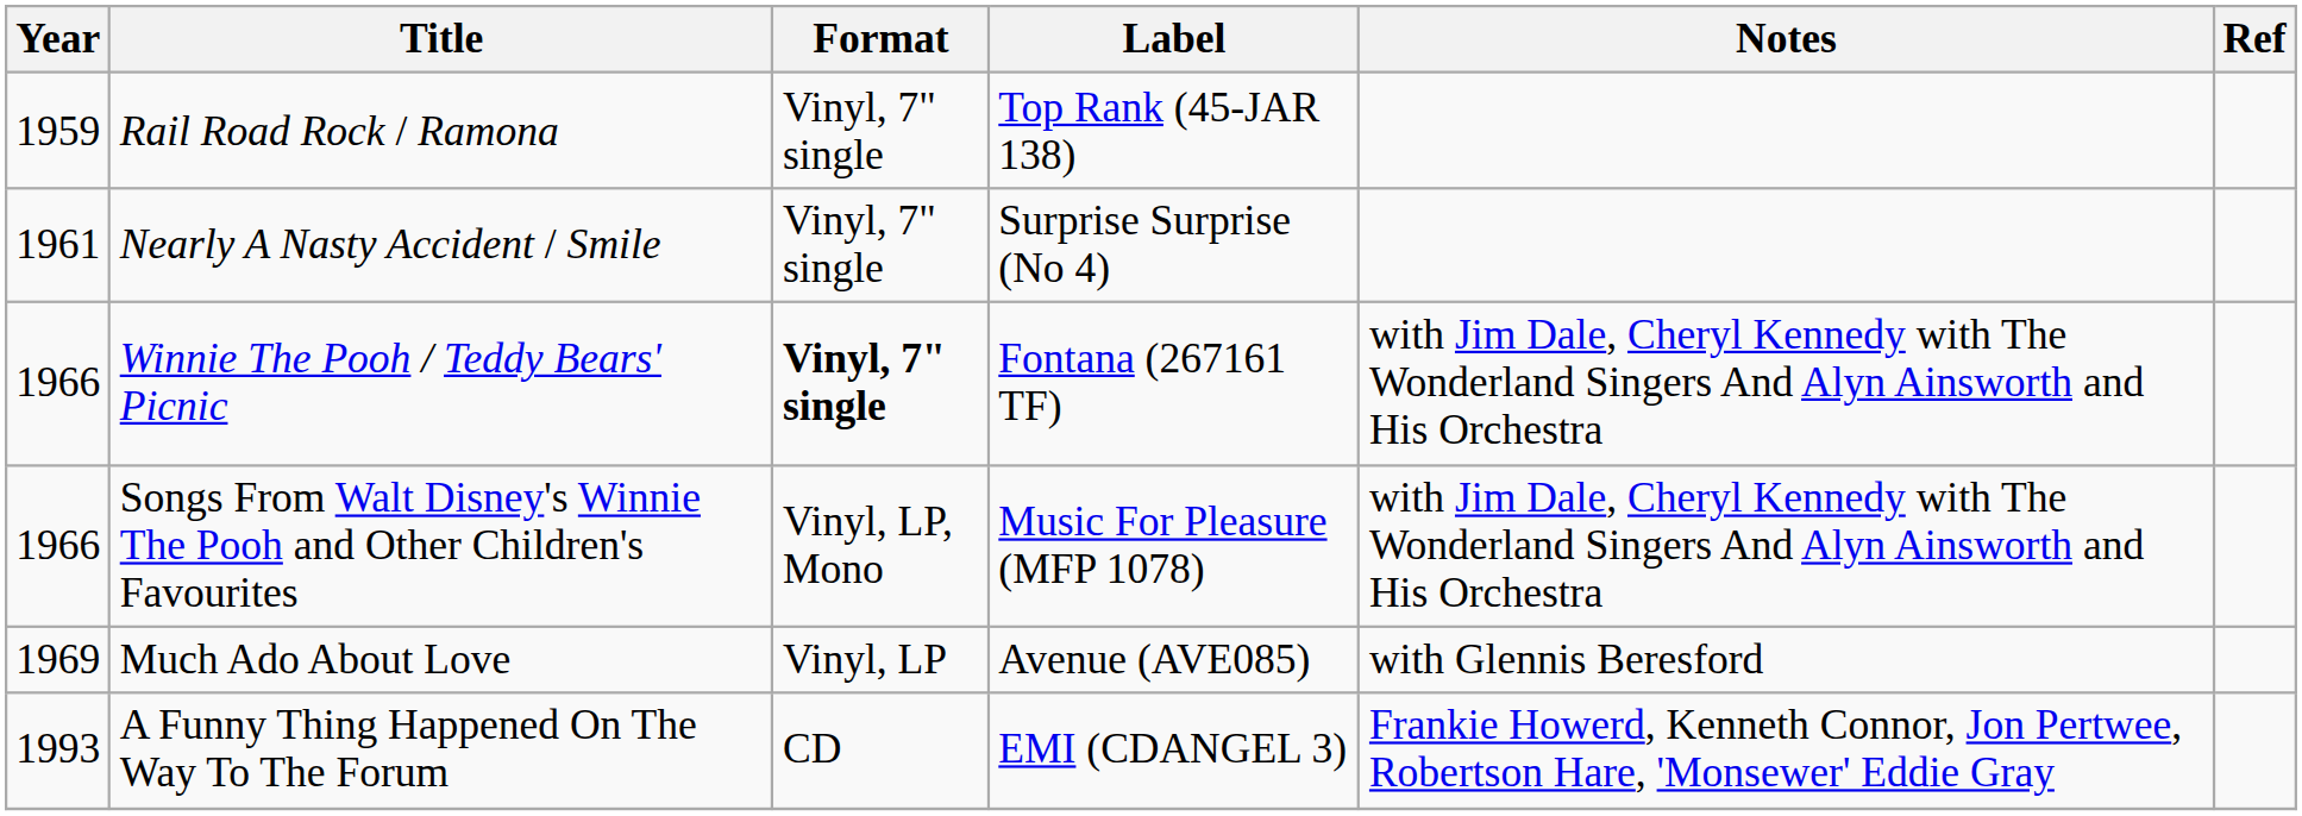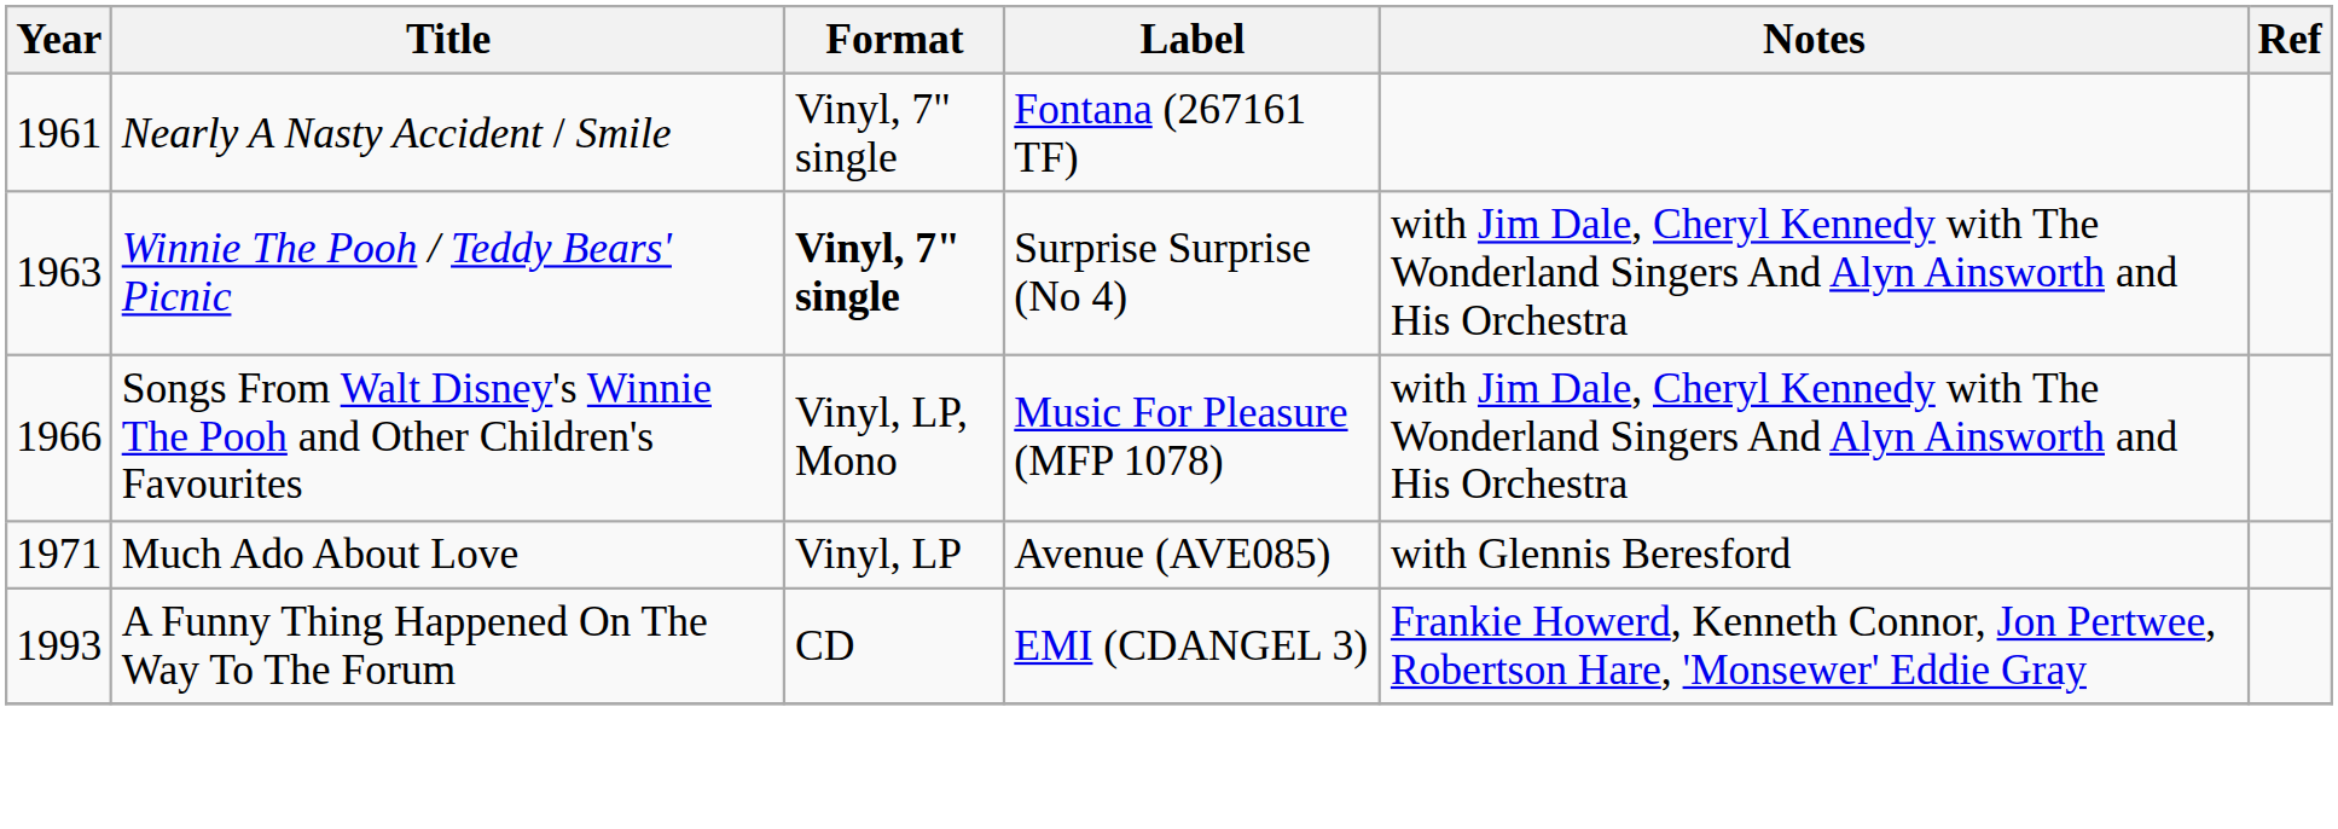 <table class="wikitable">
 <tr>
 <th>Year</th>
 <th>Title</th>
 <th>Format</th>
 <th>Label</th>
 <th>Notes</th>
 <th>Ref</th>
 </tr>
 <tr>
-<td>1959</td>
-<td><em>Rail Road Rock</em> / <em>Ramona</em></td>
+<td>1961</td>
+<td><em>Nearly A Nasty Accident</em> / <em>Smile</em></td>
 <td>Vinyl, 7" single</td>
-<td><a href='#'>Top Rank</a> (45-JAR 138)</td>
+<td><a href='#'>Fontana</a> (267161 TF)</td>
 <td></td>
 <td></td>
 </tr>
 <tr>
-<td>1961</td>
-<td><em>Nearly A Nasty Accident</em> / <em>Smile</em></td>
-<td>Vinyl, 7" single</td>
-<td>Surprise Surprise (No 4)</td>
-<td></td>
-<td></td>
-</tr>
-<tr>
-<td>1966</td>
+<td>1963</td>
 <td><em><a href='#'>Winnie The Pooh</a> / <a href='#'>Teddy Bears' Picnic</a></td>
 <td><strong>Vinyl, 7" single</strong></td>
-<td><a href='#'>Fontana</a> (267161 TF)</td>
+<td>Surprise Surprise (No 4)</td>
 <td>with <a href='#'>Jim Dale</a>, <a href='#'>Cheryl Kennedy</a> with The Wonderland Singers And <a href='#'>Alyn Ainsworth</a> and His Orchestra</td>
 <td></td>
 </tr>
 <tr>
 <td>1966</td>
 <td></em>Songs From <a href='#'>Walt Disney</a>'s <a href='#'>Winnie The Pooh</a> and Other Children's Favourites<em></td>
 <td>Vinyl, LP, Mono</td>
 <td><a href='#'>Music For Pleasure</a> (MFP 1078)</td>
 <td>with <a href='#'>Jim Dale</a>, <a href='#'>Cheryl Kennedy</a> with The Wonderland Singers And <a href='#'>Alyn Ainsworth</a> and His Orchestra</td>
 <td></td>
 </tr>
 <tr>
-<td>1969</td>
+<td>1971</td>
 <td></em>Much Ado About Love<em></td>
 <td>Vinyl, LP</td>
 <td>Avenue (AVE085)</td>
 <td>with Glennis Beresford</td>
 <td></td>
 </tr>
 <tr>
 <td>1993</td>
 <td></em>A Funny Thing Happened On The Way To The Forum<em></td>
 <td>CD</td>
 <td><a href='#'>EMI</a> (CDANGEL 3)</td>
 <td><a href='#'>Frankie Howerd</a>, Kenneth Connor, <a href='#'>Jon Pertwee</a>, <a href='#'>Robertson Hare</a>, <a href='#'>'Monsewer' Eddie Gray</a></td>
 <td></td>
 </tr>
 <tr>
 </tr>
 </table>
